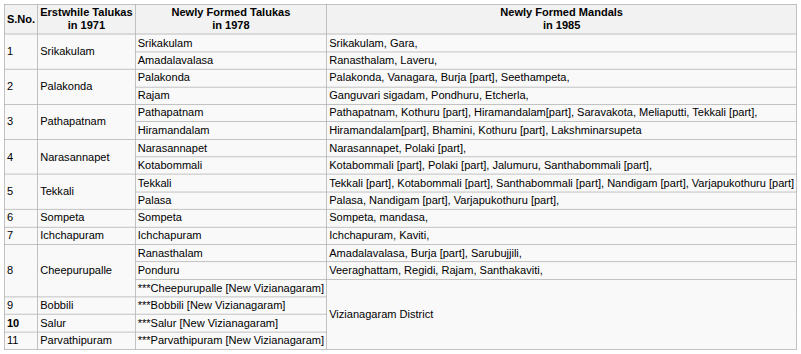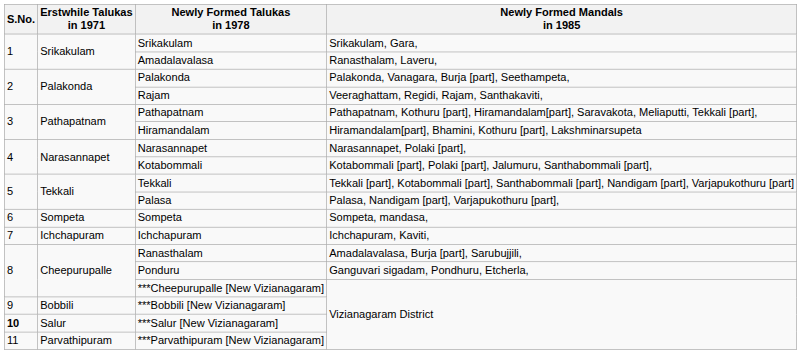 <table class="wikitable">
 <tr>
 <th>S.No.</th>
 <th>Erstwhile Talukas<br>in 1971</th>
 <th>Newly Formed Talukas<br>in 1978</th>
 <th>Newly Formed Mandals<br>in 1985</th>
 </tr>
 <tr>
 <td rowspan="2">1</td>
 <td rowspan="2">Srikakulam</td>
 <td>Srikakulam</td>
 <td>Srikakulam, Gara,</td>
 </tr>
 <tr>
 <td>Amadalavalasa</td>
 <td>Ranasthalam, Laveru,</td>
 </tr>
 <tr>
 <td rowspan="2">2</td>
 <td rowspan="2">Palakonda</td>
 <td>Palakonda</td>
 <td>Palakonda, Vanagara, Burja [part], Seethampeta,</td>
 </tr>
 <tr>
 <td>Rajam</td>
-<td>Ganguvari sigadam, Pondhuru, Etcherla,</td>
+<td>Veeraghattam, Regidi, Rajam, Santhakaviti,</td>
 </tr>
 <tr>
 <td rowspan="2">3</td>
 <td rowspan="2">Pathapatnam</td>
 <td>Pathapatnam</td>
 <td>Pathapatnam, Kothuru [part], Hiramandalam[part], Saravakota, Meliaputti, Tekkali [part],</td>
 </tr>
 <tr>
 <td>Hiramandalam</td>
 <td>Hiramandalam[part], Bhamini,  Kothuru [part], Lakshminarsupeta</td>
 </tr>
 <tr>
 <td rowspan="2">4</td>
 <td rowspan="2">Narasannapet</td>
 <td>Narasannapet</td>
 <td>Narasannapet, Polaki [part],</td>
 </tr>
 <tr>
 <td>Kotabommali</td>
 <td>Kotabommali [part], Polaki [part], Jalumuru, Santhabommali [part],</td>
 </tr>
 <tr>
 <td rowspan="2">5</td>
 <td rowspan="2">Tekkali</td>
 <td>Tekkali</td>
 <td>Tekkali [part], Kotabommali [part], Santhabommali [part], Nandigam [part], Varjapukothuru [part]</td>
 </tr>
 <tr>
 <td>Palasa</td>
 <td>Palasa, Nandigam [part], Varjapukothuru [part],</td>
 </tr>
 <tr>
 <td>6</td>
 <td>Sompeta</td>
 <td>Sompeta</td>
 <td>Sompeta, mandasa,</td>
 </tr>
 <tr>
 <td>7</td>
 <td>Ichchapuram</td>
 <td>Ichchapuram</td>
 <td>Ichchapuram, Kaviti,</td>
 </tr>
 <tr>
 <td rowspan="3">8</td>
 <td rowspan="3">Cheepurupalle</td>
 <td>Ranasthalam</td>
 <td>Amadalavalasa, Burja [part], Sarubujjili,</td>
 </tr>
 <tr>
 <td>Ponduru</td>
-<td>Veeraghattam, Regidi, Rajam, Santhakaviti,</td>
+<td>Ganguvari sigadam, Pondhuru, Etcherla,</td>
 </tr>
 <tr>
 <td>***Cheepurupalle [New Vizianagaram]</td>
 <td rowspan="4">Vizianagaram District</td>
 </tr>
 <tr>
 <td>9</td>
 <td>Bobbili</td>
 <td>***Bobbili   [New Vizianagaram]</td>
 </tr>
 <tr>
 <td><strong>10</strong></td>
 <td>Salur</td>
 <td>***Salur   [New Vizianagaram]</td>
 </tr>
 <tr>
 <td>11</td>
 <td>Parvathipuram</td>
 <td>***Parvathipuram  [New Vizianagaram]</td>
 </tr>
 </table>
